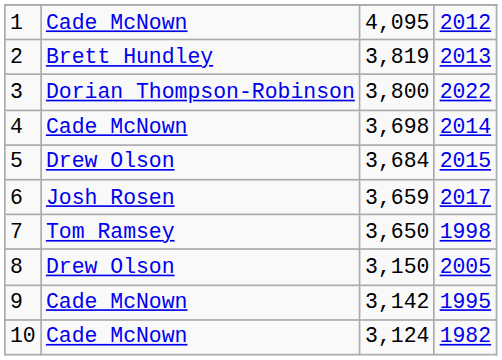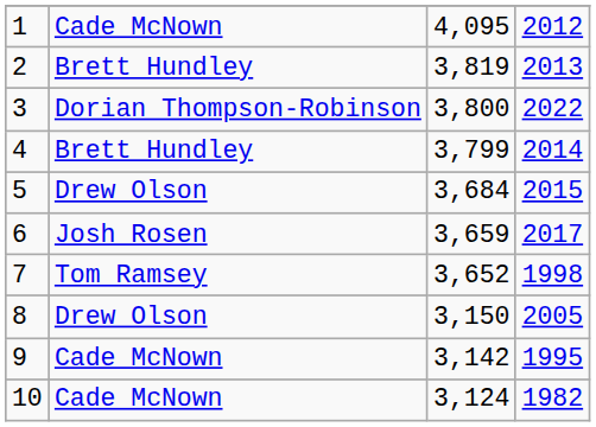 <table class="wikitable">
 <tr>
 </tr>
 <tr>
 <td>1</td>
 <td><a href='#'>Cade McNown</a></td>
 <td><abbr>4,095</abbr></td>
 <td><a href='#'>2012</a></td>
 </tr>
 <tr>
 <td>2</td>
 <td><a href='#'>Brett Hundley</a></td>
 <td><abbr>3,819</abbr></td>
 <td><a href='#'>2013</a></td>
 </tr>
 <tr>
 <td>3</td>
 <td><a href='#'>Dorian Thompson-Robinson</a></td>
 <td><abbr>3,800</abbr></td>
 <td><a href='#'>2022</a></td>
 </tr>
 <tr>
 <td>4</td>
-<td><a href='#'>Cade McNown</a></td>
-<td><abbr>3,698</abbr></td>
+<td><a href='#'>Brett Hundley</a></td>
+<td><abbr>3,799</abbr></td>
 <td><a href='#'>2014</a></td>
 </tr>
 <tr>
 <td>5</td>
 <td><a href='#'>Drew Olson</a></td>
 <td><abbr>3,684</abbr></td>
 <td><a href='#'>2015</a></td>
 </tr>
 <tr>
 <td>6</td>
 <td><a href='#'>Josh Rosen</a></td>
 <td><abbr>3,659</abbr></td>
 <td><a href='#'>2017</a></td>
 </tr>
 <tr>
 <td>7</td>
 <td><a href='#'>Tom Ramsey</a></td>
-<td><abbr>3,650</abbr></td>
+<td><abbr>3,652</abbr></td>
 <td><a href='#'>1998</a></td>
 </tr>
 <tr>
 <td>8</td>
 <td><a href='#'>Drew Olson</a></td>
 <td><abbr>3,150</abbr></td>
 <td><a href='#'>2005</a></td>
 </tr>
 <tr>
 <td>9</td>
 <td><a href='#'>Cade McNown</a></td>
 <td><abbr>3,142</abbr></td>
 <td><a href='#'>1995</a></td>
 </tr>
 <tr>
 <td>10</td>
 <td><a href='#'>Cade McNown</a></td>
 <td><abbr>3,124</abbr></td>
 <td><a href='#'>1982</a></td>
 </tr>
 </table>
